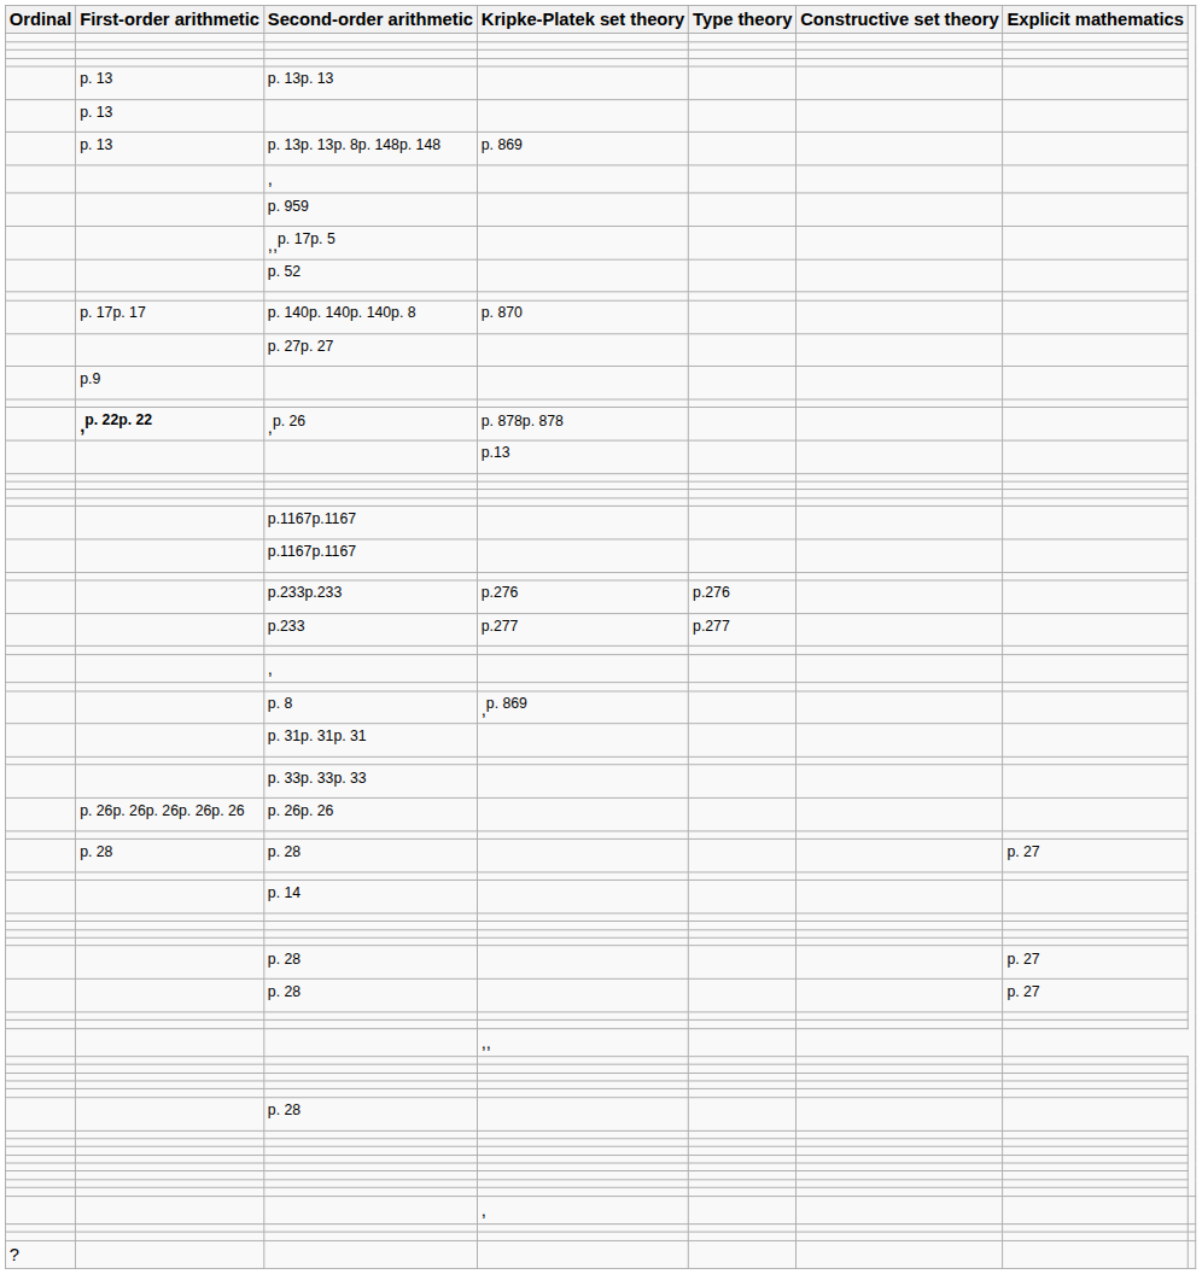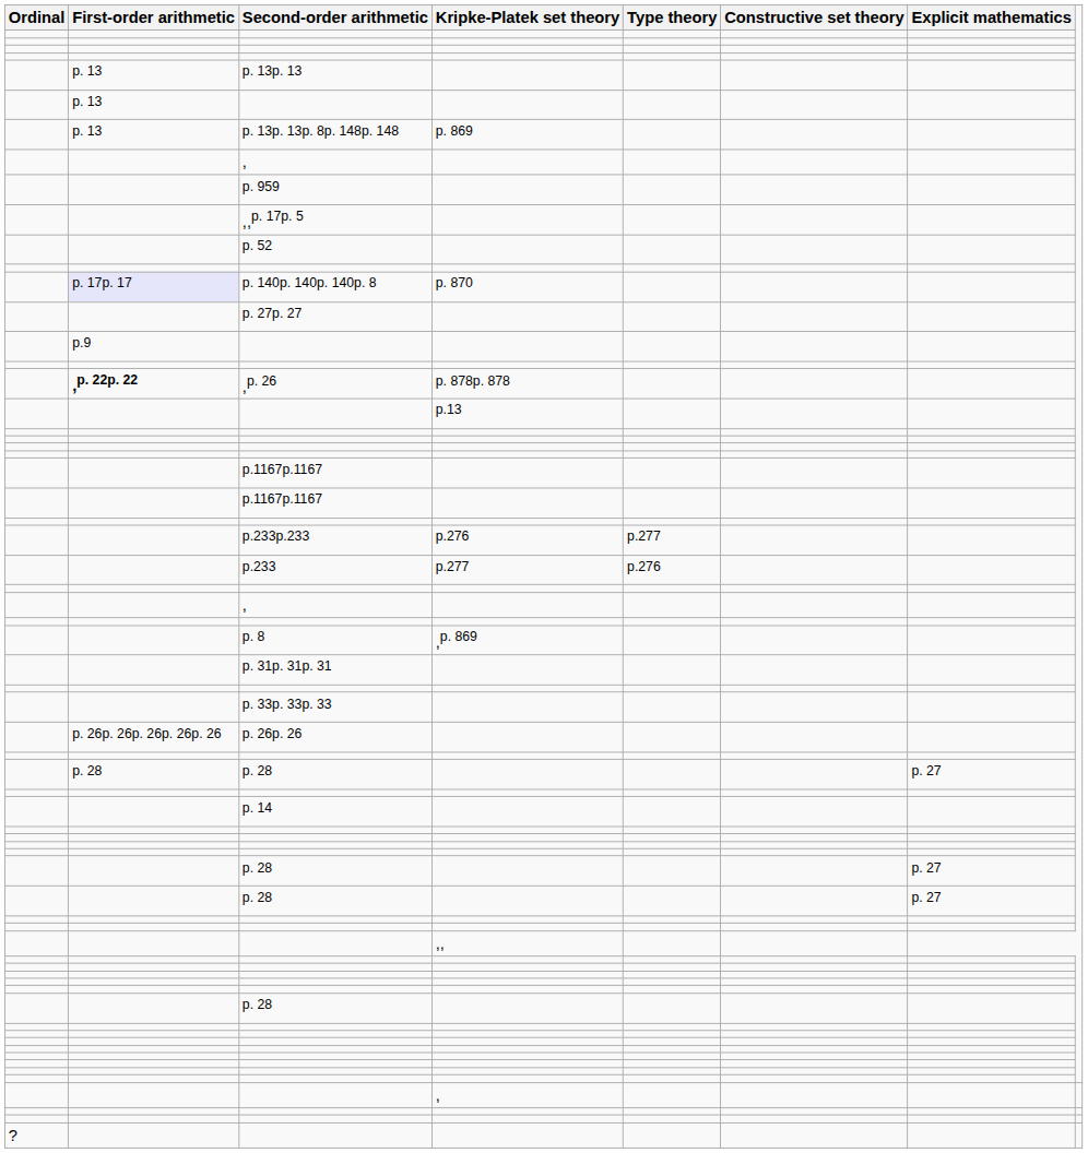 <table class="wikitable">
 <tr>
 <th>Ordinal</th>
 <th>First-order arithmetic</th>
 <th>Second-order arithmetic</th>
 <th>Kripke-Platek set theory</th>
 <th>Type theory</th>
 <th>Constructive set theory</th>
 <th>Explicit mathematics</th>
 </tr>
 <tr>
 <td></td>
 <td></td>
 <td></td>
 <td></td>
 <td></td>
 <td></td>
 <td></td>
 </tr>
 <tr>
 <td></td>
 <td></td>
 <td></td>
 <td></td>
 <td></td>
 <td></td>
 <td></td>
 </tr>
 <tr>
 <td></td>
 <td></td>
 <td></td>
 <td></td>
 <td></td>
 <td></td>
 <td></td>
 </tr>
 <tr>
 <td></td>
 <td></td>
 <td></td>
 <td></td>
 <td></td>
 <td></td>
 <td></td>
 </tr>
 <tr>
 <td></td>
 <td><sup>p. 13</sup></td>
 <td><sup>p. 13</sup><sup>p. 13</sup></td>
 <td></td>
 <td></td>
 <td></td>
 <td></td>
 </tr>
 <tr>
 <td></td>
 <td><sup>p. 13</sup></td>
 <td></td>
 <td></td>
 <td></td>
 <td></td>
 <td></td>
 </tr>
 <tr>
 <td></td>
 <td><sup>p. 13</sup></td>
 <td><sup>p. 13</sup><sup>p. 13</sup><sup>p. 8</sup><sup>p. 148</sup><sup>p. 148</sup></td>
 <td><sup>p. 869</sup></td>
 <td></td>
 <td></td>
 <td></td>
 </tr>
 <tr>
 <td></td>
 <td></td>
 <td>,</td>
 <td></td>
 <td></td>
 <td></td>
 <td></td>
 </tr>
 <tr>
 <td></td>
 <td></td>
 <td><sup>p. 959</sup></td>
 <td></td>
 <td></td>
 <td></td>
 <td></td>
 </tr>
 <tr>
 <td></td>
 <td></td>
 <td>,,<sup>p. 17</sup><sup>p. 5</sup></td>
 <td></td>
 <td></td>
 <td></td>
 <td></td>
 </tr>
 <tr>
 <td></td>
 <td></td>
 <td><sup>p. 52</sup></td>
 <td></td>
 <td></td>
 <td></td>
 <td></td>
 </tr>
 <tr>
 <td></td>
 <td></td>
 <td></td>
 <td></td>
 <td></td>
 <td></td>
 <td></td>
 </tr>
 <tr>
 <td></td>
-<td><sup>p. 17</sup><sup>p. 17</sup></td>
+<td style="background: lavender;"><sup>p. 17</sup><sup>p. 17</sup></td>
 <td><sup>p. 140</sup><sup>p. 140</sup><sup>p. 140</sup><sup>p. 8</sup></td>
 <td><sup>p. 870</sup></td>
 <td></td>
 <td></td>
 <td></td>
 </tr>
 <tr>
 <td></td>
 <td></td>
 <td><sup>p. 27</sup><sup>p. 27</sup></td>
 <td></td>
 <td></td>
 <td></td>
 <td></td>
 </tr>
 <tr>
 <td></td>
 <td><sup>p.9</sup></td>
 <td></td>
 <td></td>
 <td></td>
 <td></td>
 <td></td>
 </tr>
 <tr>
 <td></td>
 <td></td>
 <td></td>
 <td></td>
 <td></td>
 <td></td>
 <td></td>
 </tr>
 <tr>
 <td></td>
 <td><strong>,<sup>p. 22</sup><sup>p. 22</sup></strong></td>
 <td>,<sup>p. 26</sup></td>
 <td><sup>p. 878</sup><sup>p. 878</sup></td>
 <td></td>
 <td></td>
 <td><br></td>
 </tr>
 <tr>
 <td></td>
 <td></td>
 <td></td>
 <td><sup>p.13</sup></td>
 <td></td>
 <td></td>
 <td></td>
 </tr>
 <tr>
 <td></td>
 <td></td>
 <td></td>
 <td></td>
 <td></td>
 <td></td>
 <td></td>
 </tr>
 <tr>
 <td></td>
 <td></td>
 <td></td>
 <td></td>
 <td></td>
 <td></td>
 <td></td>
 </tr>
 <tr>
 <td></td>
 <td></td>
 <td></td>
 <td></td>
 <td></td>
 <td></td>
 <td></td>
 </tr>
 <tr>
 <td></td>
 <td></td>
 <td></td>
 <td></td>
 <td></td>
 <td></td>
 <td></td>
 </tr>
 <tr>
 <td></td>
 <td></td>
 <td><sup>p.1167</sup><sup>p.1167</sup></td>
 <td></td>
 <td></td>
 <td></td>
 <td></td>
 </tr>
 <tr>
 <td></td>
 <td></td>
 <td><sup>p.1167</sup><sup>p.1167</sup></td>
 <td></td>
 <td></td>
 <td></td>
 <td></td>
 </tr>
 <tr>
 <td></td>
 <td></td>
 <td></td>
 <td></td>
 <td></td>
 <td></td>
 <td></td>
 </tr>
 <tr>
 <td></td>
 <td></td>
 <td><sup>p.233</sup><sup>p.233</sup></td>
 <td><sup>p.276</sup></td>
-<td><sup>p.276</sup></td>
+<td><sup>p.277</sup></td>
 <td></td>
 <td></td>
 </tr>
 <tr>
 <td></td>
 <td></td>
 <td><sup>p.233</sup></td>
 <td><sup>p.277</sup></td>
-<td><sup>p.277</sup></td>
+<td><sup>p.276</sup></td>
 <td></td>
 <td></td>
 </tr>
 <tr>
 <td></td>
 <td></td>
 <td></td>
 <td></td>
 <td></td>
 <td></td>
 <td></td>
 </tr>
 <tr>
 <td></td>
 <td></td>
 <td>,</td>
 <td></td>
 <td></td>
 <td></td>
 <td></td>
 </tr>
 <tr>
 <td></td>
 <td></td>
 <td></td>
 <td></td>
 <td></td>
 <td></td>
 <td></td>
 </tr>
 <tr>
 <td></td>
 <td></td>
 <td><sup>p. 8</sup></td>
 <td>,<sup>p. 869</sup></td>
 <td></td>
 <td></td>
 <td></td>
 </tr>
 <tr>
 <td></td>
 <td></td>
 <td><sup>p. 31</sup><sup>p. 31</sup><sup>p. 31</sup></td>
 <td></td>
 <td></td>
 <td></td>
 <td></td>
 </tr>
 <tr>
 <td></td>
 <td></td>
 <td></td>
 <td></td>
 <td></td>
 <td></td>
 <td></td>
 </tr>
 <tr>
 <td></td>
 <td></td>
 <td><sup>p. 33</sup><sup>p. 33</sup><sup>p. 33</sup></td>
 <td></td>
 <td></td>
 <td></td>
 <td></td>
 </tr>
 <tr>
 <td></td>
 <td><sup>p. 26</sup><sup>p. 26</sup><sup>p. 26</sup><sup>p. 26</sup><sup>p. 26</sup></td>
 <td><sup>p. 26</sup><sup>p. 26</sup></td>
 <td></td>
 <td></td>
 <td></td>
 <td></td>
 </tr>
 <tr>
 <td></td>
 <td></td>
 <td></td>
 <td></td>
 <td></td>
 <td></td>
 <td></td>
 </tr>
 <tr>
 <td></td>
 <td><sup>p. 28</sup></td>
 <td><sup>p. 28</sup></td>
 <td></td>
 <td></td>
 <td></td>
 <td><sup>p. 27</sup></td>
 </tr>
 <tr>
 <td></td>
 <td></td>
 <td></td>
 <td></td>
 <td></td>
 <td></td>
 <td></td>
 </tr>
 <tr>
 <td></td>
 <td></td>
 <td><sup>p. 14</sup></td>
 <td></td>
 <td></td>
 <td></td>
 <td></td>
 </tr>
 <tr>
 <td></td>
 <td></td>
 <td></td>
 <td></td>
 <td></td>
 <td></td>
 <td></td>
 </tr>
 <tr>
 <td></td>
 <td></td>
 <td></td>
 <td></td>
 <td></td>
 <td></td>
 <td></td>
 </tr>
 <tr>
 <td></td>
 <td></td>
 <td></td>
 <td></td>
 <td></td>
 <td></td>
 <td></td>
 </tr>
 <tr>
 <td></td>
 <td></td>
 <td></td>
 <td></td>
 <td></td>
 <td></td>
 <td></td>
 </tr>
 <tr>
 <td></td>
 <td></td>
 <td><sup>p. 28</sup></td>
 <td></td>
 <td></td>
 <td></td>
 <td><sup>p. 27</sup></td>
 </tr>
 <tr>
 <td></td>
 <td></td>
 <td><sup>p. 28</sup></td>
 <td></td>
 <td></td>
 <td></td>
 <td><sup>p. 27</sup></td>
 </tr>
 <tr>
 <td></td>
 <td></td>
 <td></td>
 <td></td>
 <td></td>
 <td></td>
 <td></td>
 </tr>
 <tr>
 <td></td>
 <td></td>
 <td></td>
 <td></td>
 <td></td>
 <td></td>
 <td></td>
 </tr>
 <tr>
 <td></td>
 <td></td>
 <td></td>
 <td>,,<br></td>
 <td></td>
 <td></td>
 </tr>
 <tr>
 <td></td>
 <td></td>
 <td></td>
 <td></td>
 <td></td>
 <td></td>
 <td></td>
 </tr>
 <tr>
 <td></td>
 <td></td>
 <td></td>
 <td></td>
 <td></td>
 <td></td>
 <td></td>
 </tr>
 <tr>
 <td></td>
 <td></td>
 <td></td>
 <td></td>
 <td></td>
 <td></td>
 <td></td>
 </tr>
 <tr>
 <td></td>
 <td></td>
 <td></td>
 <td></td>
 <td></td>
 <td></td>
 <td></td>
 </tr>
 <tr>
 <td></td>
 <td></td>
 <td></td>
 <td></td>
 <td></td>
 <td></td>
 <td></td>
 </tr>
 <tr>
 <td></td>
 <td></td>
 <td><sup>p. 28</sup></td>
 <td></td>
 <td></td>
 <td></td>
 <td></td>
 </tr>
 <tr>
 <td></td>
 <td></td>
 <td></td>
 <td></td>
 <td></td>
 <td></td>
 <td></td>
 </tr>
 <tr>
 <td></td>
 <td></td>
 <td></td>
 <td></td>
 <td></td>
 <td></td>
 <td></td>
 </tr>
 <tr>
 <td></td>
 <td></td>
 <td></td>
 <td></td>
 <td></td>
 <td></td>
 <td></td>
 </tr>
 <tr>
 <td></td>
 <td></td>
 <td></td>
 <td></td>
 <td></td>
 <td></td>
 <td></td>
 </tr>
 <tr>
 <td></td>
 <td></td>
 <td></td>
 <td></td>
 <td></td>
 <td></td>
 <td></td>
 </tr>
 <tr>
 <td></td>
 <td></td>
 <td></td>
 <td></td>
 <td></td>
 <td></td>
 <td></td>
 </tr>
 <tr>
 <td></td>
 <td></td>
 <td></td>
 <td></td>
 <td></td>
 <td></td>
 <td></td>
 </tr>
 <tr>
 <td></td>
 <td></td>
 <td></td>
 <td></td>
 <td></td>
 <td></td>
 <td></td>
 </tr>
 <tr>
 <td></td>
 <td></td>
 <td></td>
 <td>,</td>
 <td></td>
 <td></td>
 <td></td>
 <td></td>
 </tr>
 <tr>
 <td></td>
 <td></td>
 <td></td>
 <td></td>
 <td></td>
 <td></td>
 <td></td>
 <td></td>
 </tr>
 <tr>
 <td></td>
 <td></td>
 <td></td>
 <td></td>
 <td></td>
 <td></td>
 <td></td>
 <td></td>
 </tr>
 <tr>
 <td>?</td>
 <td></td>
 <td></td>
 <td></td>
 <td></td>
 <td></td>
 <td></td>
 </tr>
 </table>
